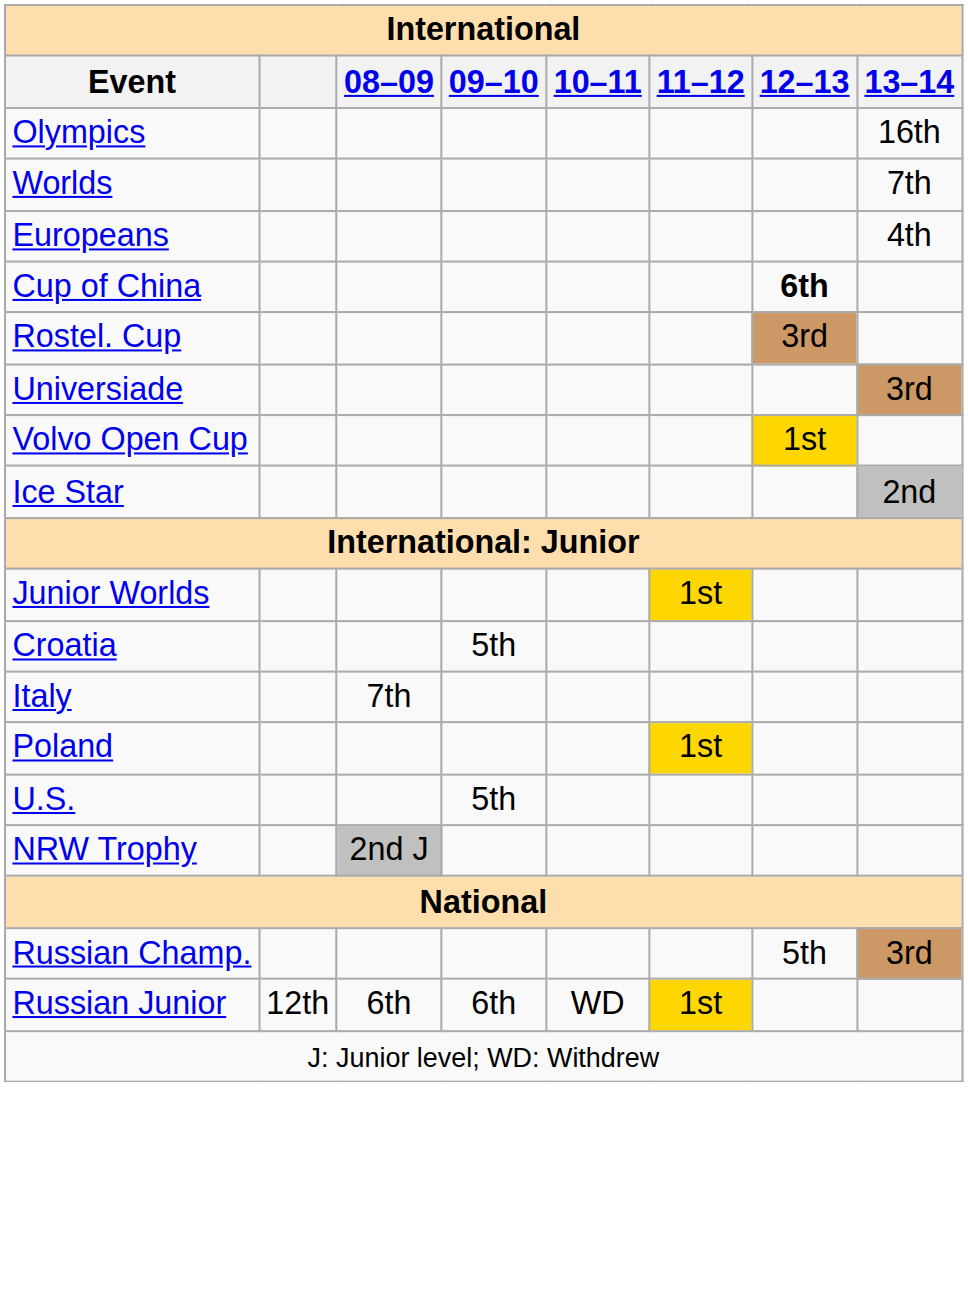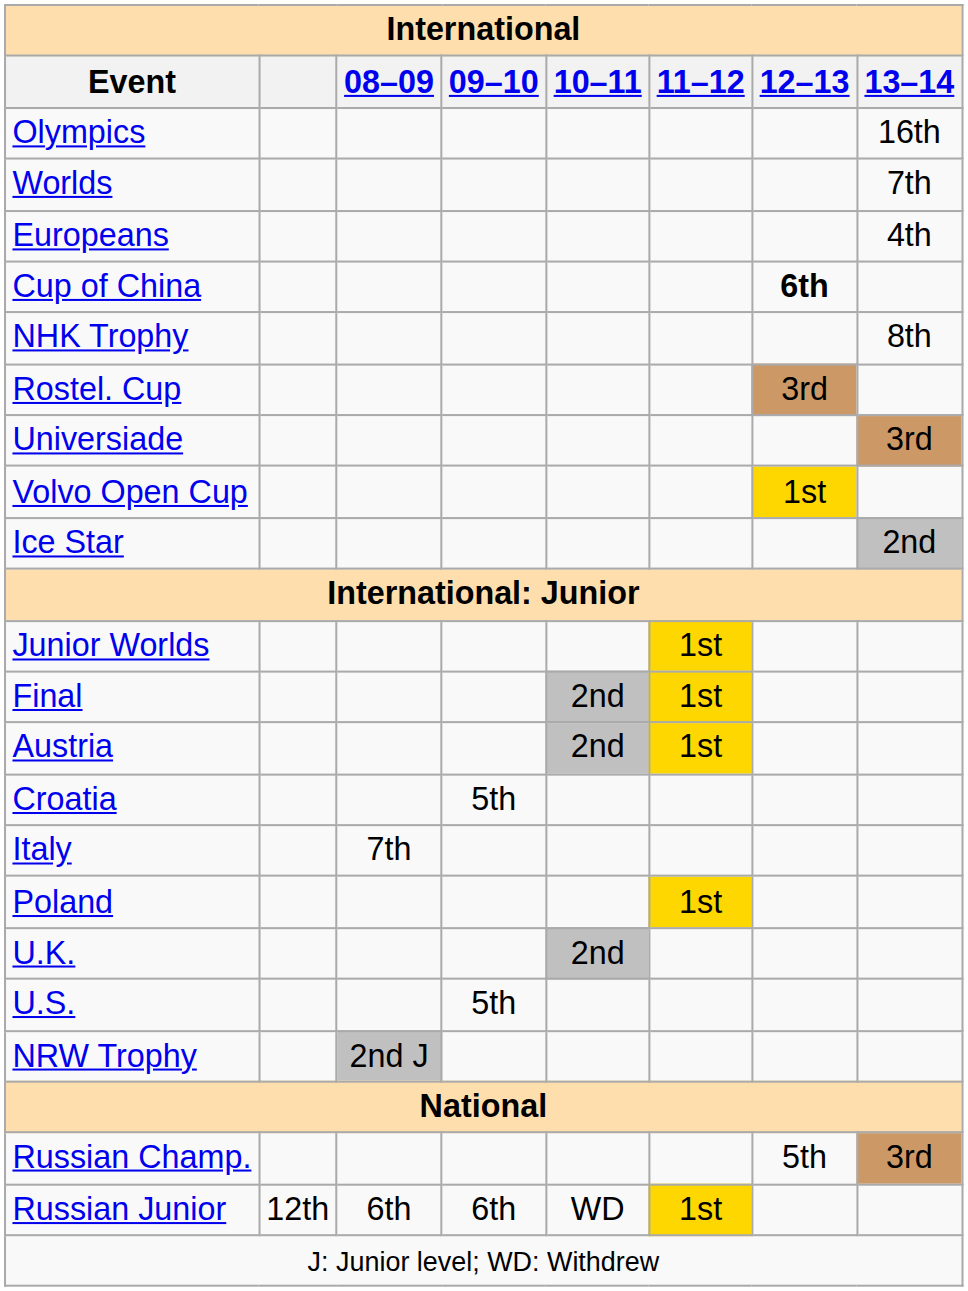 <table class="wikitable" style="text-align:center">
 <tr>
 <th style="background-color: #ffdead; " colspan=8 align=center>International</th>
 </tr>
 <tr>
 <th>Event</th>
 <th></th>
 <th><a href='#'>08–09</a></th>
 <th><a href='#'>09–10</a></th>
 <th><a href='#'>10–11</a></th>
 <th><a href='#'>11–12</a></th>
 <th><a href='#'>12–13</a></th>
 <th><a href='#'>13–14</a></th>
 </tr>
 <tr>
 <td align=left><a href='#'>Olympics</a></td>
 <td></td>
 <td></td>
 <td></td>
 <td></td>
 <td></td>
 <td></td>
 <td>16th</td>
 </tr>
 <tr>
 <td align=left><a href='#'>Worlds</a></td>
 <td></td>
 <td></td>
 <td></td>
 <td></td>
 <td></td>
 <td></td>
 <td>7th</td>
 </tr>
 <tr>
 <td align=left><a href='#'>Europeans</a></td>
 <td></td>
 <td></td>
 <td></td>
 <td></td>
 <td></td>
 <td></td>
 <td>4th</td>
 </tr>
 <tr>
 <td align=left> <a href='#'>Cup of China</a></td>
 <td></td>
 <td></td>
 <td></td>
 <td></td>
 <td></td>
 <td><strong>6th</strong></td>
 <td></td>
 </tr>
 <tr>
+<td align=left> <a href='#'>NHK Trophy</a></td>
+<td></td>
+<td></td>
+<td></td>
+<td></td>
+<td></td>
+<td></td>
+<td>8th</td>
+</tr>
+<tr>
 <td align=left> <a href='#'>Rostel. Cup</a></td>
 <td></td>
 <td></td>
 <td></td>
 <td></td>
 <td></td>
 <td bgcolor=cc9966>3rd</td>
 <td></td>
 </tr>
 <tr>
 <td align=left><a href='#'>Universiade</a></td>
 <td></td>
 <td></td>
 <td></td>
 <td></td>
 <td></td>
 <td></td>
 <td bgcolor=cc9966>3rd</td>
 </tr>
 <tr>
 <td align=left><a href='#'>Volvo Open Cup</a></td>
 <td></td>
 <td></td>
 <td></td>
 <td></td>
 <td></td>
 <td bgcolor=gold>1st</td>
 <td></td>
 </tr>
 <tr>
 <td align=left><a href='#'>Ice Star</a></td>
 <td></td>
 <td></td>
 <td></td>
 <td></td>
 <td></td>
 <td></td>
 <td bgcolor=silver>2nd</td>
 </tr>
 <tr>
 <th style="background-color: #ffdead; " colspan=8 align=center>International: Junior</th>
 </tr>
 <tr>
 <td align=left><a href='#'>Junior Worlds</a></td>
 <td></td>
 <td></td>
 <td></td>
 <td></td>
 <td bgcolor=gold>1st</td>
 <td></td>
 <td></td>
 </tr>
 <tr>
+<td align=left> <a href='#'>Final</a></td>
+<td></td>
+<td></td>
+<td></td>
+<td bgcolor=silver>2nd</td>
+<td bgcolor=gold>1st</td>
+<td></td>
+<td></td>
+</tr>
+<tr>
+<td align=left> <a href='#'>Austria</a></td>
+<td></td>
+<td></td>
+<td></td>
+<td bgcolor=silver>2nd</td>
+<td bgcolor=gold>1st</td>
+<td></td>
+<td></td>
+</tr>
+<tr>
 <td align=left> <a href='#'>Croatia</a></td>
 <td></td>
 <td></td>
 <td>5th</td>
 <td></td>
 <td></td>
 <td></td>
 <td></td>
 </tr>
 <tr>
 <td align=left> <a href='#'>Italy</a></td>
 <td></td>
 <td>7th</td>
 <td></td>
 <td></td>
 <td></td>
 <td></td>
 <td></td>
 </tr>
 <tr>
 <td align=left> <a href='#'>Poland</a></td>
 <td></td>
 <td></td>
 <td></td>
 <td></td>
 <td bgcolor=gold>1st</td>
+<td></td>
+<td></td>
+</tr>
+<tr>
+<td align=left> <a href='#'>U.K.</a></td>
+<td></td>
+<td></td>
+<td></td>
+<td bgcolor=silver>2nd</td>
+<td></td>
 <td></td>
 <td></td>
 </tr>
 <tr>
 <td align=left> <a href='#'>U.S.</a></td>
 <td></td>
 <td></td>
 <td>5th</td>
 <td></td>
 <td></td>
 <td></td>
 <td></td>
 </tr>
 <tr>
 <td align=left><a href='#'>NRW Trophy</a></td>
 <td></td>
 <td bgcolor=silver>2nd J</td>
 <td></td>
 <td></td>
 <td></td>
 <td></td>
 <td></td>
 </tr>
 <tr>
 <th style="background-color: #ffdead; " colspan=8 align=center>National</th>
 </tr>
 <tr>
 <td align=left><a href='#'>Russian Champ.</a></td>
 <td></td>
 <td></td>
 <td></td>
 <td></td>
 <td></td>
 <td>5th</td>
 <td bgcolor=cc9966>3rd</td>
 </tr>
 <tr>
 <td align=left><a href='#'>Russian Junior</a></td>
 <td>12th</td>
 <td>6th</td>
 <td>6th</td>
 <td>WD</td>
 <td bgcolor=gold>1st</td>
 <td></td>
 <td></td>
 </tr>
 <tr>
 <td colspan=8 align=center><small> J: Junior level; WD: Withdrew </small></td>
 </tr>
 </table>
